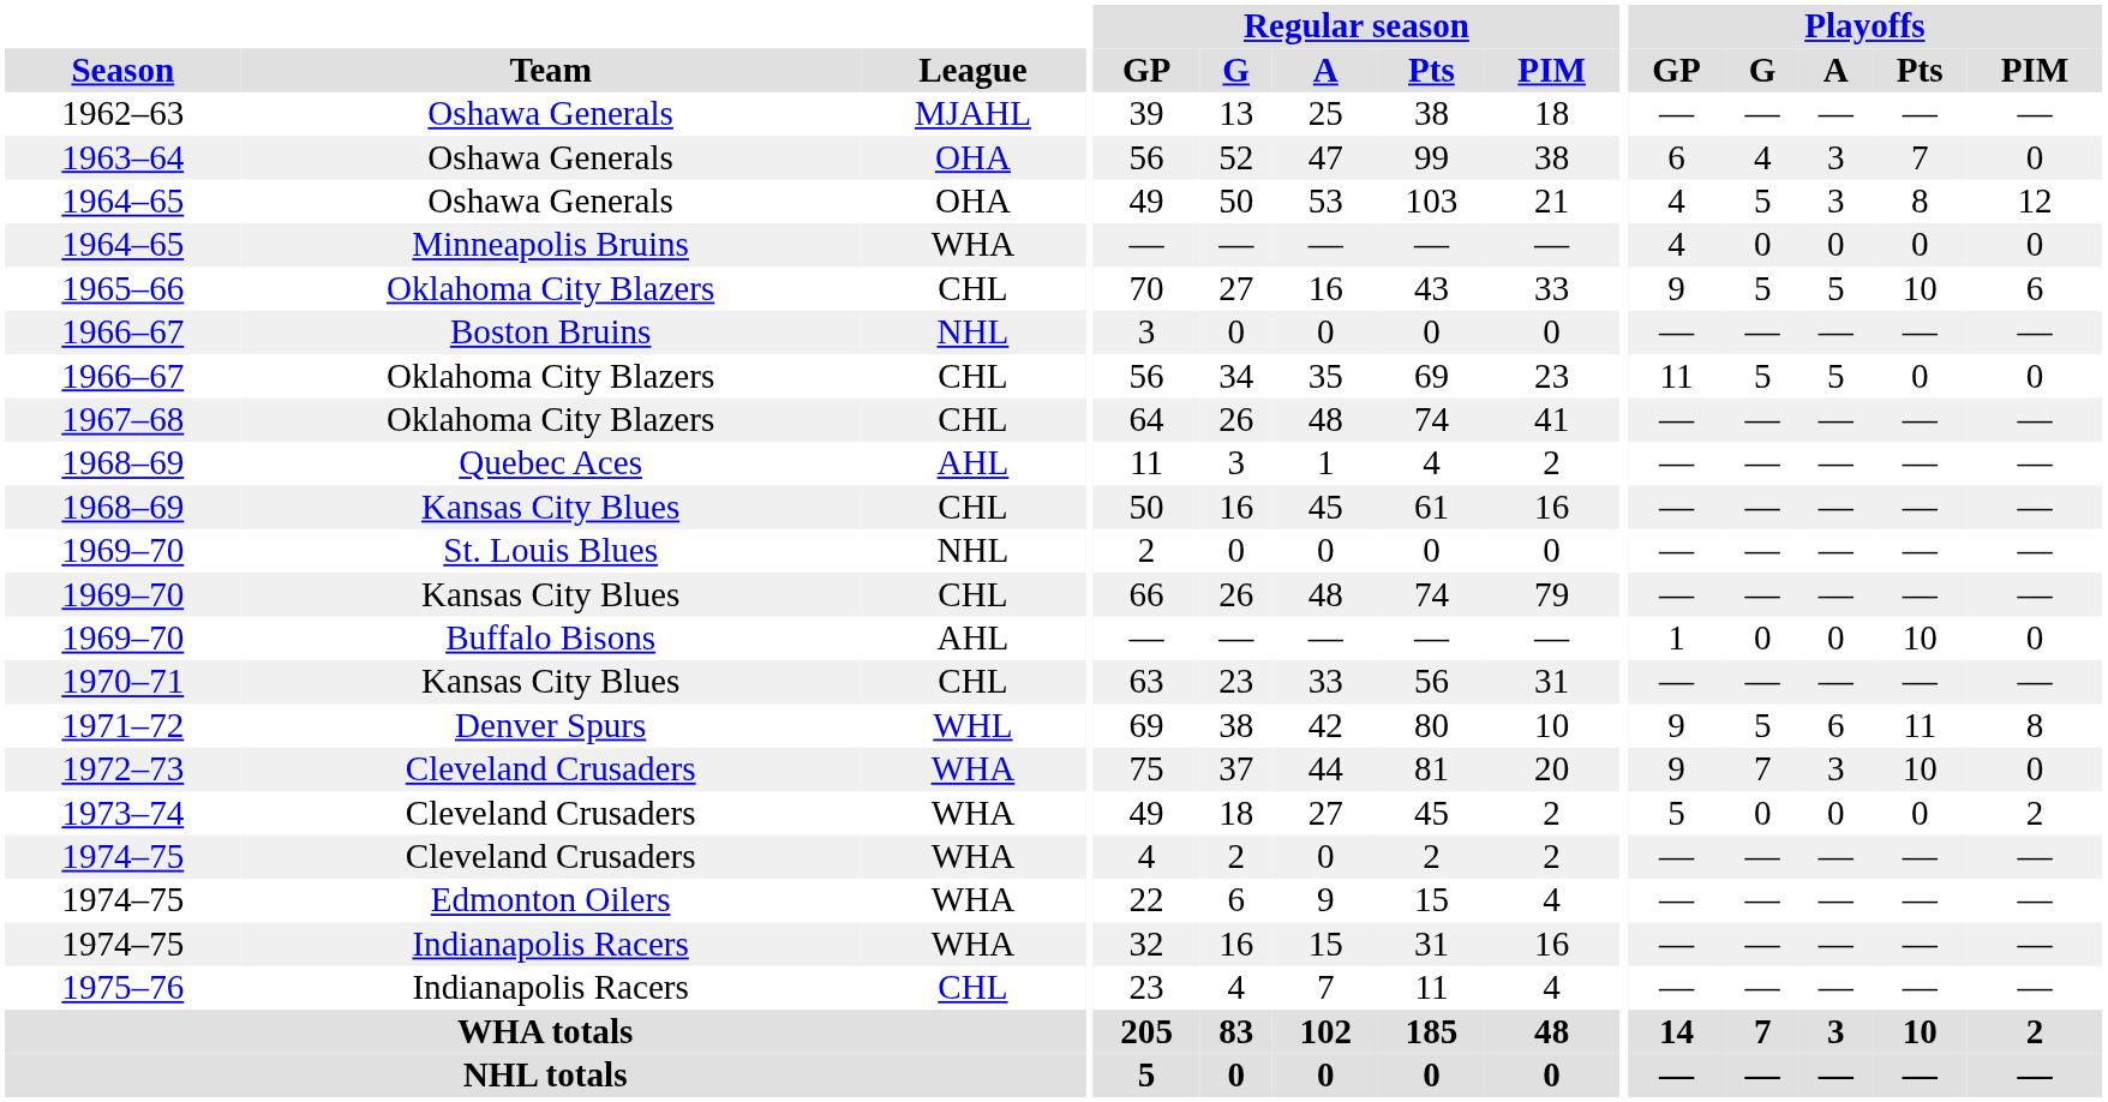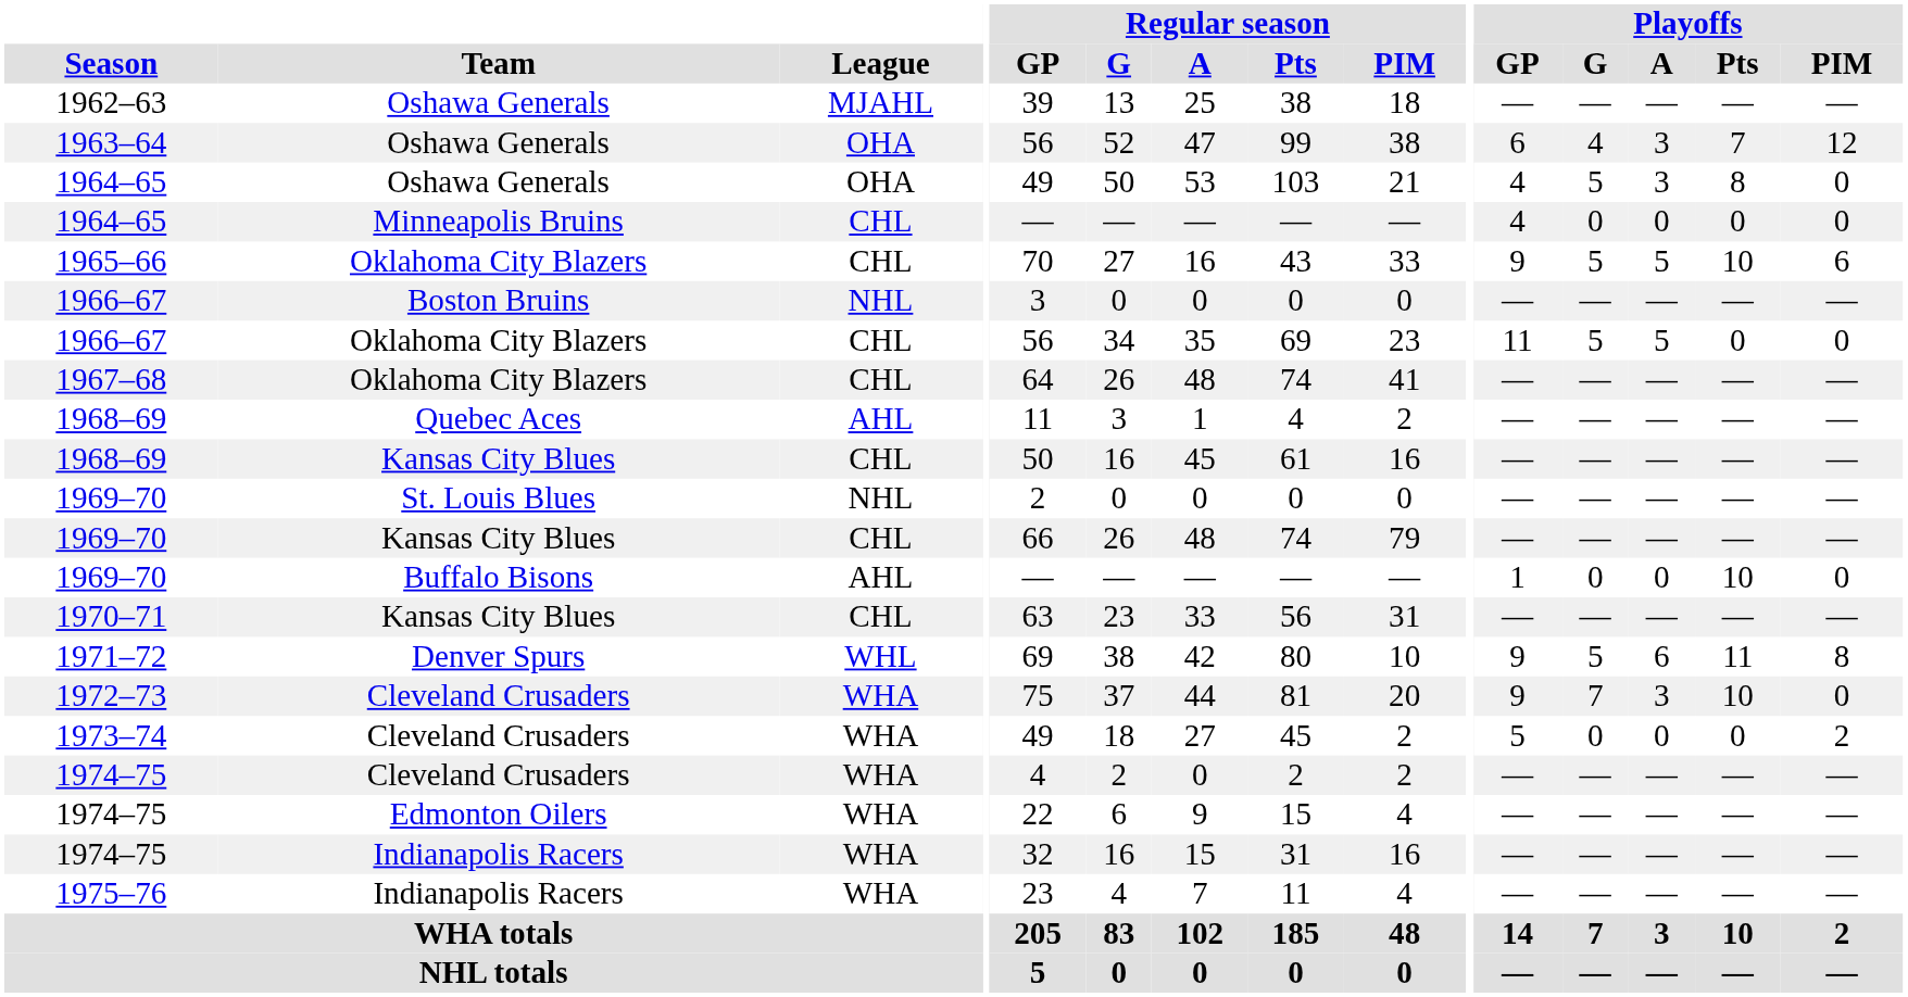 <table border="0" cellpadding="1" cellspacing="0" style="text-align:center; width:60em">
 <tr bgcolor="#e0e0e0">
 <th colspan="3" bgcolor="#ffffff"></th>
 <th rowspan="100" bgcolor="#ffffff"></th>
 <th colspan="5"><a href='#'>Regular season</a></th>
 <th rowspan="100" bgcolor="#ffffff"></th>
 <th colspan="5"><a href='#'>Playoffs</a></th>
 </tr>
 <tr bgcolor="#e0e0e0">
 <th><a href='#'>Season</a></th>
 <th>Team</th>
 <th>League</th>
 <th>GP</th>
 <th><a href='#'>G</a></th>
 <th><a href='#'>A</a></th>
 <th><a href='#'>Pts</a></th>
 <th><a href='#'>PIM</a></th>
 <th>GP</th>
 <th>G</th>
 <th>A</th>
 <th>Pts</th>
 <th>PIM</th>
 </tr>
 <tr>
 <td>1962–63</td>
 <td><a href='#'>Oshawa Generals</a></td>
 <td><a href='#'>MJAHL</a></td>
 <td>39</td>
 <td>13</td>
 <td>25</td>
 <td>38</td>
 <td>18</td>
 <td>—</td>
 <td>—</td>
 <td>—</td>
 <td>—</td>
 <td>—</td>
 </tr>
 <tr bgcolor="#f0f0f0">
 <td><a href='#'>1963–64</a></td>
 <td>Oshawa Generals</td>
 <td><a href='#'>OHA</a></td>
 <td>56</td>
 <td>52</td>
 <td>47</td>
 <td>99</td>
 <td>38</td>
 <td>6</td>
 <td>4</td>
 <td>3</td>
 <td>7</td>
-<td>0</td>
+<td>12</td>
 </tr>
 <tr>
 <td><a href='#'>1964–65</a></td>
 <td>Oshawa Generals</td>
 <td>OHA</td>
 <td>49</td>
 <td>50</td>
 <td>53</td>
 <td>103</td>
 <td>21</td>
 <td>4</td>
 <td>5</td>
 <td>3</td>
 <td>8</td>
-<td>12</td>
+<td>0</td>
 </tr>
 <tr bgcolor="#f0f0f0">
 <td><a href='#'>1964–65</a></td>
 <td><a href='#'>Minneapolis Bruins</a></td>
-<td>WHA</td>
+<td><a href='#'>CHL</a></td>
 <td>—</td>
 <td>—</td>
 <td>—</td>
 <td>—</td>
 <td>—</td>
 <td>4</td>
 <td>0</td>
 <td>0</td>
 <td>0</td>
 <td>0</td>
 </tr>
 <tr>
 <td><a href='#'>1965–66</a></td>
 <td><a href='#'>Oklahoma City Blazers</a></td>
 <td>CHL</td>
 <td>70</td>
 <td>27</td>
 <td>16</td>
 <td>43</td>
 <td>33</td>
 <td>9</td>
 <td>5</td>
 <td>5</td>
 <td>10</td>
 <td>6</td>
 </tr>
 <tr bgcolor="#f0f0f0">
 <td><a href='#'>1966–67</a></td>
 <td><a href='#'>Boston Bruins</a></td>
 <td><a href='#'>NHL</a></td>
 <td>3</td>
 <td>0</td>
 <td>0</td>
 <td>0</td>
 <td>0</td>
 <td>—</td>
 <td>—</td>
 <td>—</td>
 <td>—</td>
 <td>—</td>
 </tr>
 <tr>
 <td><a href='#'>1966–67</a></td>
 <td>Oklahoma City Blazers</td>
 <td>CHL</td>
 <td>56</td>
 <td>34</td>
 <td>35</td>
 <td>69</td>
 <td>23</td>
 <td>11</td>
 <td>5</td>
 <td>5</td>
 <td>0</td>
 <td>0</td>
 </tr>
 <tr bgcolor="#f0f0f0">
 <td><a href='#'>1967–68</a></td>
 <td>Oklahoma City Blazers</td>
 <td>CHL</td>
 <td>64</td>
 <td>26</td>
 <td>48</td>
 <td>74</td>
 <td>41</td>
 <td>—</td>
 <td>—</td>
 <td>—</td>
 <td>—</td>
 <td>—</td>
 </tr>
 <tr>
 <td><a href='#'>1968–69</a></td>
 <td><a href='#'>Quebec Aces</a></td>
 <td><a href='#'>AHL</a></td>
 <td>11</td>
 <td>3</td>
 <td>1</td>
 <td>4</td>
 <td>2</td>
 <td>—</td>
 <td>—</td>
 <td>—</td>
 <td>—</td>
 <td>—</td>
 </tr>
 <tr bgcolor="#f0f0f0">
 <td><a href='#'>1968–69</a></td>
 <td><a href='#'>Kansas City Blues</a></td>
 <td>CHL</td>
 <td>50</td>
 <td>16</td>
 <td>45</td>
 <td>61</td>
 <td>16</td>
 <td>—</td>
 <td>—</td>
 <td>—</td>
 <td>—</td>
 <td>—</td>
 </tr>
 <tr>
 <td><a href='#'>1969–70</a></td>
 <td><a href='#'>St. Louis Blues</a></td>
 <td>NHL</td>
 <td>2</td>
 <td>0</td>
 <td>0</td>
 <td>0</td>
 <td>0</td>
 <td>—</td>
 <td>—</td>
 <td>—</td>
 <td>—</td>
 <td>—</td>
 </tr>
 <tr bgcolor="#f0f0f0">
 <td><a href='#'>1969–70</a></td>
 <td>Kansas City Blues</td>
 <td>CHL</td>
 <td>66</td>
 <td>26</td>
 <td>48</td>
 <td>74</td>
 <td>79</td>
 <td>—</td>
 <td>—</td>
 <td>—</td>
 <td>—</td>
 <td>—</td>
 </tr>
 <tr>
 <td><a href='#'>1969–70</a></td>
 <td><a href='#'>Buffalo Bisons</a></td>
 <td>AHL</td>
 <td>—</td>
 <td>—</td>
 <td>—</td>
 <td>—</td>
 <td>—</td>
 <td>1</td>
 <td>0</td>
 <td>0</td>
 <td>10</td>
 <td>0</td>
 </tr>
 <tr bgcolor="#f0f0f0">
 <td><a href='#'>1970–71</a></td>
 <td>Kansas City Blues</td>
 <td>CHL</td>
 <td>63</td>
 <td>23</td>
 <td>33</td>
 <td>56</td>
 <td>31</td>
 <td>—</td>
 <td>—</td>
 <td>—</td>
 <td>—</td>
 <td>—</td>
 </tr>
 <tr>
 <td><a href='#'>1971–72</a></td>
 <td><a href='#'>Denver Spurs</a></td>
 <td><a href='#'>WHL</a></td>
 <td>69</td>
 <td>38</td>
 <td>42</td>
 <td>80</td>
 <td>10</td>
 <td>9</td>
 <td>5</td>
 <td>6</td>
 <td>11</td>
 <td>8</td>
 </tr>
 <tr bgcolor="#f0f0f0">
 <td><a href='#'>1972–73</a></td>
 <td><a href='#'>Cleveland Crusaders</a></td>
 <td><a href='#'>WHA</a></td>
 <td>75</td>
 <td>37</td>
 <td>44</td>
 <td>81</td>
 <td>20</td>
 <td>9</td>
 <td>7</td>
 <td>3</td>
 <td>10</td>
 <td>0</td>
 </tr>
 <tr>
 <td><a href='#'>1973–74</a></td>
 <td>Cleveland Crusaders</td>
 <td>WHA</td>
 <td>49</td>
 <td>18</td>
 <td>27</td>
 <td>45</td>
 <td>2</td>
 <td>5</td>
 <td>0</td>
 <td>0</td>
 <td>0</td>
 <td>2</td>
 </tr>
 <tr bgcolor="#f0f0f0">
 <td><a href='#'>1974–75</a></td>
 <td>Cleveland Crusaders</td>
 <td>WHA</td>
 <td>4</td>
 <td>2</td>
 <td>0</td>
 <td>2</td>
 <td>2</td>
 <td>—</td>
 <td>—</td>
 <td>—</td>
 <td>—</td>
 <td>—</td>
 </tr>
 <tr>
 <td>1974–75</td>
 <td><a href='#'>Edmonton Oilers</a></td>
 <td>WHA</td>
 <td>22</td>
 <td>6</td>
 <td>9</td>
 <td>15</td>
 <td>4</td>
 <td>—</td>
 <td>—</td>
 <td>—</td>
 <td>—</td>
 <td>—</td>
 </tr>
 <tr bgcolor="#f0f0f0">
 <td>1974–75</td>
 <td><a href='#'>Indianapolis Racers</a></td>
 <td>WHA</td>
 <td>32</td>
 <td>16</td>
 <td>15</td>
 <td>31</td>
 <td>16</td>
 <td>—</td>
 <td>—</td>
 <td>—</td>
 <td>—</td>
 <td>—</td>
 </tr>
 <tr>
 <td><a href='#'>1975–76</a></td>
 <td>Indianapolis Racers</td>
-<td><a href='#'>CHL</a></td>
+<td>WHA</td>
 <td>23</td>
 <td>4</td>
 <td>7</td>
 <td>11</td>
 <td>4</td>
 <td>—</td>
 <td>—</td>
 <td>—</td>
 <td>—</td>
 <td>—</td>
 </tr>
 <tr bgcolor="#e0e0e0">
 <th colspan="3">WHA totals</th>
 <th>205</th>
 <th>83</th>
 <th>102</th>
 <th>185</th>
 <th>48</th>
 <th>14</th>
 <th>7</th>
 <th>3</th>
 <th>10</th>
 <th>2</th>
 </tr>
 <tr bgcolor="#e0e0e0">
 <th colspan="3">NHL totals</th>
 <th>5</th>
 <th>0</th>
 <th>0</th>
 <th>0</th>
 <th>0</th>
 <th>—</th>
 <th>—</th>
 <th>—</th>
 <th>—</th>
 <th>—</th>
 </tr>
 </table>
